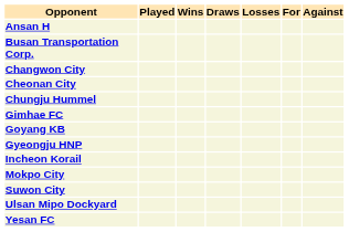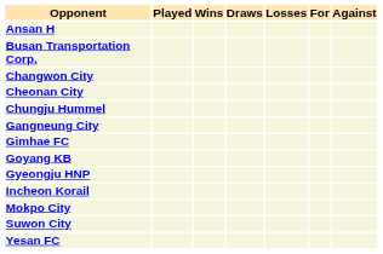 <table width=80%>
 <tr>
 <th bgcolor=#ffe5b4>Opponent</th>
 <th bgcolor=#ffe5b4>Played</th>
 <th bgcolor=#ffe5b4>Wins</th>
 <th bgcolor=#ffe5b4>Draws</th>
 <th bgcolor=#ffe5b4>Losses</th>
 <th bgcolor=#ffe5b4>For</th>
 <th bgcolor=#ffe5b4>Against</th>
 </tr>
 <tr --- bgcolor=#f5f5dc>
 <td><strong><a href='#'>Ansan H</a></strong></td>
 <td></td>
 <td></td>
 <td></td>
 <td></td>
 <td></td>
 <td></td>
 </tr>
 <tr --- bgcolor=#f5f5dc>
 <td><strong><a href='#'>Busan Transportation Corp.</a></strong></td>
 <td></td>
 <td></td>
 <td></td>
 <td></td>
 <td></td>
 <td></td>
 </tr>
 <tr --- bgcolor=#f5f5dc>
 <td><strong><a href='#'>Changwon City</a></strong></td>
 <td></td>
 <td></td>
 <td></td>
 <td></td>
 <td></td>
 <td></td>
 </tr>
 <tr --- bgcolor=#f5f5dc>
 <td><strong><a href='#'>Cheonan City</a></strong></td>
 <td></td>
 <td></td>
 <td></td>
 <td></td>
 <td></td>
 <td></td>
 </tr>
 <tr --- bgcolor=#f5f5dc>
 <td><strong><a href='#'>Chungju Hummel</a></strong></td>
+<td></td>
+<td></td>
+<td></td>
+<td></td>
+<td></td>
+<td></td>
+</tr>
+<tr --- bgcolor=#f5f5dc>
+<td><strong><a href='#'>Gangneung City</a></strong></td>
 <td></td>
 <td></td>
 <td></td>
 <td></td>
 <td></td>
 <td></td>
 </tr>
 <tr --- bgcolor=#f5f5dc>
 <td><strong><a href='#'>Gimhae FC</a></strong></td>
 <td></td>
 <td></td>
 <td></td>
 <td></td>
 <td></td>
 <td></td>
 </tr>
 <tr --- bgcolor=#f5f5dc>
 <td><strong><a href='#'>Goyang KB</a></strong></td>
 <td></td>
 <td></td>
 <td></td>
 <td></td>
 <td></td>
 <td></td>
 </tr>
 <tr --- bgcolor=#f5f5dc>
 <td><strong><a href='#'>Gyeongju HNP</a></strong></td>
 <td></td>
 <td></td>
 <td></td>
 <td></td>
 <td></td>
 <td></td>
 </tr>
 <tr --- bgcolor=#f5f5dc>
 <td><strong><a href='#'>Incheon Korail</a></strong></td>
 <td></td>
 <td></td>
 <td></td>
 <td></td>
 <td></td>
 <td></td>
 </tr>
 <tr --- bgcolor=#f5f5dc>
 <td><strong><a href='#'>Mokpo City</a></strong></td>
 <td></td>
 <td></td>
 <td></td>
 <td></td>
 <td></td>
 <td></td>
 </tr>
 <tr --- bgcolor=#f5f5dc>
 <td><strong><a href='#'>Suwon City</a></strong></td>
 <td></td>
 <td></td>
 <td></td>
 <td></td>
 <td></td>
 <td></td>
 </tr>
 <tr --- bgcolor=#f5f5dc>
-<td><strong><a href='#'>Ulsan Mipo Dockyard</a></strong></td>
-<td></td>
-<td></td>
-<td></td>
-<td></td>
-<td></td>
-<td></td>
-</tr>
-<tr --- bgcolor=#f5f5dc>
 <td><strong><a href='#'>Yesan FC</a></strong></td>
 <td></td>
 <td></td>
 <td></td>
 <td></td>
 <td></td>
 <td></td>
 </tr>
 <tr --- bgcolor=#f5f5dc>
 </tr>
 </table>
